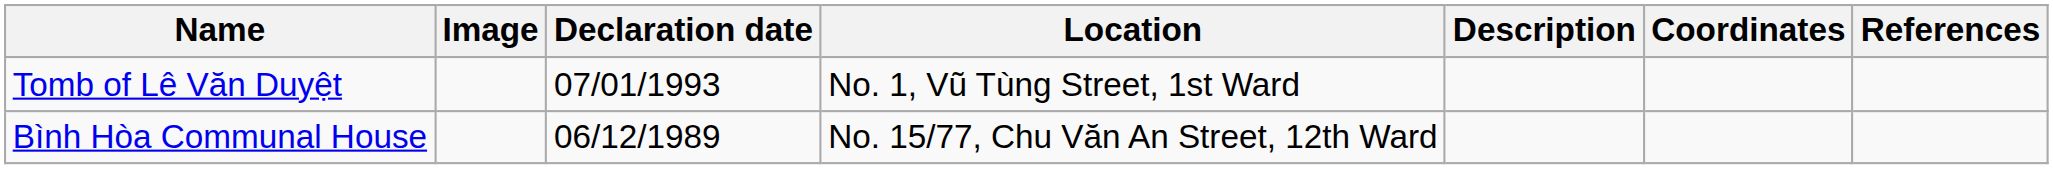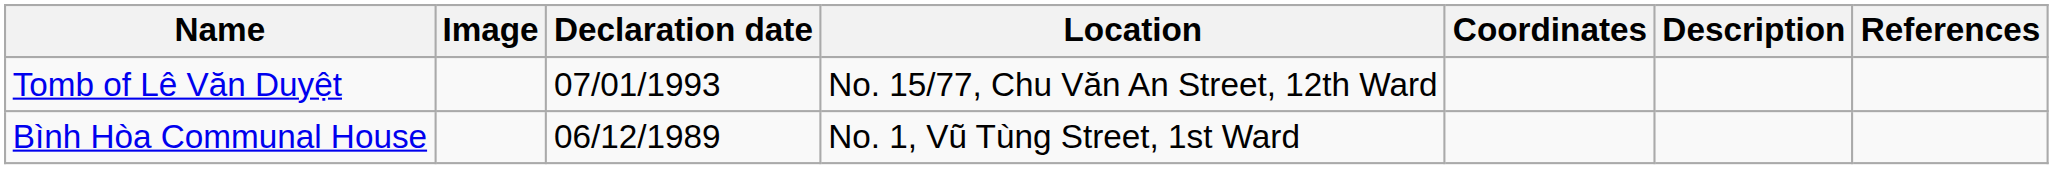 <table class=wikitable>
 <tr>
 <th>Name</th>
 <th>Image</th>
 <th>Declaration date</th>
 <th>Location</th>
+<th>Coordinates</th>
 <th>Description</th>
-<th>Coordinates</th>
 <th>References</th>
 </tr>
 <tr>
 <td><a href='#'>Tomb of Lê Văn Duyệt</a></td>
 <td></td>
 <td>07/01/1993</td>
-<td>No. 1, Vũ Tùng Street, 1st Ward</td>
+<td>No. 15/77, Chu Văn An Street, 12th Ward</td>
 <td></td>
 <td></td>
 <td></td>
 </tr>
 <tr>
 <td><a href='#'>Bình Hòa Communal House</a></td>
 <td></td>
 <td>06/12/1989</td>
-<td>No. 15/77, Chu Văn An Street, 12th Ward</td>
+<td>No. 1, Vũ Tùng Street, 1st Ward</td>
 <td></td>
 <td></td>
 <td></td>
 </tr>
 </table>
